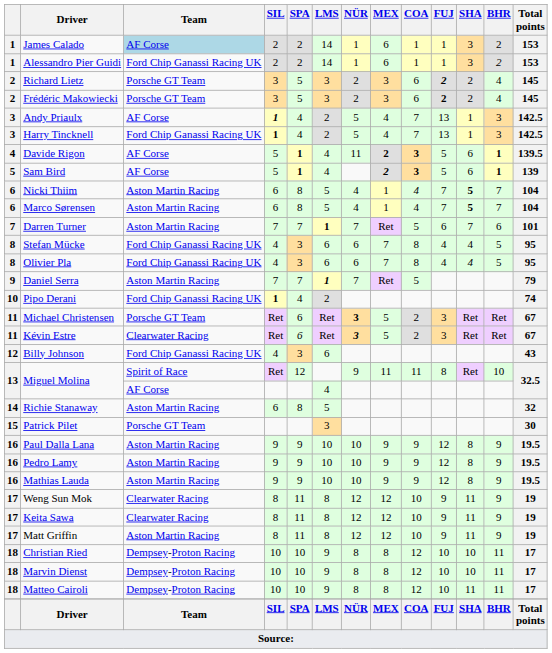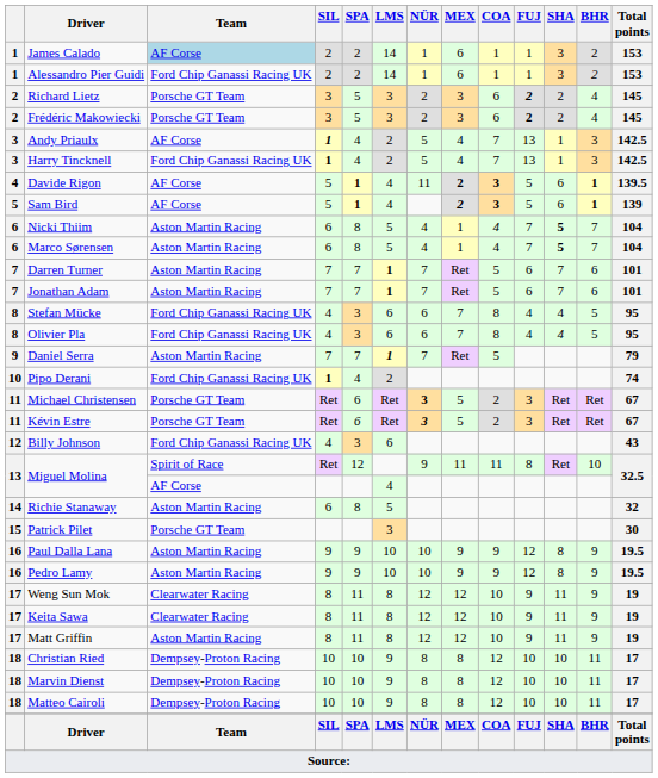 <table class="wikitable" style="font-size: 85%; text-align:center;">
 <tr valign="top">
 <th valign=middle></th>
 <th valign=middle>Driver</th>
 <th valign=middle>Team</th>
 <th><a href='#'>SIL</a><br></th>
 <th><a href='#'>SPA</a><br></th>
 <th><a href='#'>LMS</a><br></th>
 <th><a href='#'>NÜR</a><br></th>
 <th><a href='#'>MEX</a><br></th>
 <th><a href='#'>COA</a><br></th>
 <th><a href='#'>FUJ</a><br></th>
 <th><a href='#'>SHA</a><br></th>
 <th><a href='#'>BHR</a><br></th>
 <th valign=middle>Total<br>points</th>
 </tr>
 <tr>
 <th>1</th>
 <td align=left> <a href='#'>James Calado</a></td>
 <td align=left style="background: lightblue;"> <a href='#'>AF Corse</a></td>
 <td style="background:#DFDFDF;">2</td>
 <td style="background:#DFDFDF;">2</td>
 <td style="background:#DFFFDF;">14</td>
 <td style="background:#FFFFBF;">1</td>
 <td style="background:#DFFFDF;">6</td>
 <td style="background:#FFFFBF;">1</td>
 <td style="background:#FFFFBF;">1</td>
 <td style="background:#FFDF9F;">3</td>
 <td style="background:#DFDFDF;">2</td>
 <th>153</th>
 </tr>
 <tr>
 <th>1</th>
 <td align=left> <a href='#'>Alessandro Pier Guidi</a></td>
 <td align=left> <a href='#'>Ford Chip Ganassi Racing UK</a></td>
 <td style="background:#DFDFDF;">2</td>
 <td style="background:#DFDFDF;">2</td>
 <td style="background:#DFFFDF;">14</td>
 <td style="background:#FFFFBF;">1</td>
 <td style="background:#DFFFDF;">6</td>
 <td style="background:#FFFFBF;">1</td>
 <td style="background:#FFFFBF;">1</td>
 <td style="background:#FFDF9F;">3</td>
 <td style="background:#DFDFDF;"><em>2</em></td>
 <th>153</th>
 </tr>
 <tr>
 <th>2</th>
 <td align=left> <a href='#'>Richard Lietz</a></td>
 <td align=left> <a href='#'>Porsche GT Team</a></td>
 <td style="background:#FFDF9F;">3</td>
 <td style="background:#DFFFDF;">5</td>
 <td style="background:#FFDF9F;">3</td>
 <td style="background:#DFDFDF;">2</td>
 <td style="background:#FFDF9F;">3</td>
 <td style="background:#DFFFDF;">6</td>
 <td style="background:#DFDFDF;"><strong><em>2</em></strong></td>
 <td style="background:#DFDFDF;">2</td>
 <td style="background:#DFFFDF;">4</td>
 <th>145</th>
 </tr>
 <tr>
 <th>2</th>
 <td align=left> <a href='#'>Frédéric Makowiecki</a></td>
 <td align=left> <a href='#'>Porsche GT Team</a></td>
 <td style="background:#FFDF9F;">3</td>
 <td style="background:#DFFFDF;">5</td>
 <td style="background:#FFDF9F;">3</td>
 <td style="background:#DFDFDF;">2</td>
 <td style="background:#FFDF9F;">3</td>
 <td style="background:#DFFFDF;">6</td>
 <td style="background:#DFDFDF;"><strong>2</strong></td>
 <td style="background:#DFDFDF;">2</td>
 <td style="background:#DFFFDF;">4</td>
 <th>145</th>
 </tr>
 <tr>
 <th>3</th>
 <td align=left> <a href='#'>Andy Priaulx</a></td>
 <td align=left> <a href='#'>AF Corse</a></td>
 <td style="background:#FFFFBF;"><strong><em>1</em></strong></td>
 <td style="background:#DFFFDF;">4</td>
 <td style="background:#DFDFDF;">2</td>
 <td style="background:#DFFFDF;">5</td>
 <td style="background:#DFFFDF;">4</td>
 <td style="background:#DFFFDF;">7</td>
 <td style="background:#DFFFDF;">13</td>
 <td style="background:#FFFFBF;">1</td>
 <td style="background:#FFDF9F;">3</td>
 <th>142.5</th>
 </tr>
 <tr>
 <th>3</th>
 <td align=left> <a href='#'>Harry Tincknell</a></td>
 <td align=left> <a href='#'>Ford Chip Ganassi Racing UK</a></td>
 <td style="background:#FFFFBF;"><strong>1</strong></td>
 <td style="background:#DFFFDF;">4</td>
 <td style="background:#DFDFDF;">2</td>
 <td style="background:#DFFFDF;">5</td>
 <td style="background:#DFFFDF;">4</td>
 <td style="background:#DFFFDF;">7</td>
 <td style="background:#DFFFDF;">13</td>
 <td style="background:#FFFFBF;">1</td>
 <td style="background:#FFDF9F;">3</td>
 <th>142.5</th>
 </tr>
 <tr>
 <th>4</th>
 <td align=left> <a href='#'>Davide Rigon</a></td>
 <td align=left> <a href='#'>AF Corse</a></td>
 <td style="background:#DFFFDF;">5</td>
 <td style="background:#FFFFBF;"><strong>1</strong></td>
 <td style="background:#DFFFDF;">4</td>
 <td style="background:#DFFFDF;">11</td>
 <td style="background:#DFDFDF;"><strong>2</strong></td>
 <td style="background:#FFDF9F;"><strong>3</strong></td>
 <td style="background:#DFFFDF;">5</td>
 <td style="background:#DFFFDF;">6</td>
 <td style="background:#FFFFBF;"><strong>1</strong></td>
 <th>139.5</th>
 </tr>
 <tr>
 <th>5</th>
 <td align=left> <a href='#'>Sam Bird</a></td>
 <td align=left> <a href='#'>AF Corse</a></td>
 <td style="background:#DFFFDF;">5</td>
 <td style="background:#FFFFBF;"><strong>1</strong></td>
 <td style="background:#DFFFDF;">4</td>
 <td></td>
 <td style="background:#DFDFDF;"><strong><em>2</em></strong></td>
 <td style="background:#FFDF9F;"><strong>3</strong></td>
 <td style="background:#DFFFDF;">5</td>
 <td style="background:#DFFFDF;">6</td>
 <td style="background:#FFFFBF;"><strong>1</strong></td>
 <th>139</th>
 </tr>
 <tr>
 <th>6</th>
 <td align=left> <a href='#'>Nicki Thiim</a></td>
 <td align=left> <a href='#'>Aston Martin Racing</a></td>
 <td style="background:#DFFFDF;">6</td>
 <td style="background:#DFFFDF;">8</td>
 <td style="background:#DFFFDF;">5</td>
 <td style="background:#DFFFDF;">4</td>
 <td style="background:#FFFFBF;">1</td>
 <td style="background:#DFFFDF;"><em>4</em></td>
 <td style="background:#DFFFDF;">7</td>
 <td style="background:#DFFFDF;"><strong>5</strong></td>
 <td style="background:#DFFFDF;">7</td>
 <th>104</th>
 </tr>
 <tr>
 <th>6</th>
 <td align=left> <a href='#'>Marco Sørensen</a></td>
 <td align=left> <a href='#'>Aston Martin Racing</a></td>
 <td style="background:#DFFFDF;">6</td>
 <td style="background:#DFFFDF;">8</td>
 <td style="background:#DFFFDF;">5</td>
 <td style="background:#DFFFDF;">4</td>
 <td style="background:#FFFFBF;">1</td>
 <td style="background:#DFFFDF;">4</td>
 <td style="background:#DFFFDF;">7</td>
 <td style="background:#DFFFDF;"><strong>5</strong></td>
 <td style="background:#DFFFDF;">7</td>
 <th>104</th>
 </tr>
 <tr>
 <th>7</th>
 <td align=left> <a href='#'>Darren Turner</a></td>
 <td align=left> <a href='#'>Aston Martin Racing</a></td>
 <td style="background:#DFFFDF;">7</td>
 <td style="background:#DFFFDF;">7</td>
 <td style="background:#FFFFBF;"><strong>1</strong></td>
 <td style="background:#DFFFDF;">7</td>
 <td style="background:#EFCFFF;">Ret</td>
 <td style="background:#DFFFDF;">5</td>
 <td style="background:#DFFFDF;">6</td>
 <td style="background:#DFFFDF;">7</td>
 <td style="background:#DFFFDF;">6</td>
 <th>101</th>
 </tr>
 <tr>
+<th>7</th>
+<td align=left> <a href='#'>Jonathan Adam</a></td>
+<td align=left> <a href='#'>Aston Martin Racing</a></td>
+<td style="background:#DFFFDF;">7</td>
+<td style="background:#DFFFDF;">7</td>
+<td style="background:#FFFFBF;"><strong>1</strong></td>
+<td style="background:#DFFFDF;">7</td>
+<td style="background:#EFCFFF;">Ret</td>
+<td style="background:#DFFFDF;">5</td>
+<td style="background:#DFFFDF;">6</td>
+<td style="background:#DFFFDF;">7</td>
+<td style="background:#DFFFDF;">6</td>
+<th>101</th>
+</tr>
+<tr>
 <th>8</th>
 <td align=left> <a href='#'>Stefan Mücke</a></td>
 <td align=left> <a href='#'>Ford Chip Ganassi Racing UK</a></td>
 <td style="background:#DFFFDF;">4</td>
 <td style="background:#FFDF9F;">3</td>
 <td style="background:#DFFFDF;">6</td>
 <td style="background:#DFFFDF;">6</td>
 <td style="background:#DFFFDF;">7</td>
 <td style="background:#DFFFDF;">8</td>
 <td style="background:#DFFFDF;">4</td>
 <td style="background:#DFFFDF;">4</td>
 <td style="background:#DFFFDF;">5</td>
 <th>95</th>
 </tr>
 <tr>
 <th>8</th>
 <td align=left> <a href='#'>Olivier Pla</a></td>
 <td align=left> <a href='#'>Ford Chip Ganassi Racing UK</a></td>
 <td style="background:#DFFFDF;">4</td>
 <td style="background:#FFDF9F;">3</td>
 <td style="background:#DFFFDF;">6</td>
 <td style="background:#DFFFDF;">6</td>
 <td style="background:#DFFFDF;">7</td>
 <td style="background:#DFFFDF;">8</td>
 <td style="background:#DFFFDF;">4</td>
 <td style="background:#DFFFDF;"><em>4</em></td>
 <td style="background:#DFFFDF;">5</td>
 <th>95</th>
 </tr>
 <tr>
 <th>9</th>
 <td align=left> <a href='#'>Daniel Serra</a></td>
 <td align=left> <a href='#'>Aston Martin Racing</a></td>
 <td style="background:#DFFFDF;">7</td>
 <td style="background:#DFFFDF;">7</td>
 <td style="background:#FFFFBF;"><strong><em>1</em></strong></td>
 <td style="background:#DFFFDF;">7</td>
 <td style="background:#EFCFFF;">Ret</td>
 <td style="background:#DFFFDF;">5</td>
 <td></td>
 <td></td>
 <td></td>
 <th>79</th>
 </tr>
 <tr>
 <th>10</th>
 <td align=left> <a href='#'>Pipo Derani</a></td>
 <td align=left> <a href='#'>Ford Chip Ganassi Racing UK</a></td>
 <td style="background:#FFFFBF;"><strong>1</strong></td>
 <td style="background:#DFFFDF;">4</td>
 <td style="background:#DFDFDF;">2</td>
 <td></td>
 <td></td>
 <td></td>
 <td></td>
 <td></td>
 <td></td>
 <th>74</th>
 </tr>
 <tr>
 <th>11</th>
 <td align=left> <a href='#'>Michael Christensen</a></td>
 <td align=left> <a href='#'>Porsche GT Team</a></td>
 <td style="background:#EFCFFF;">Ret</td>
 <td style="background:#DFFFDF;">6</td>
 <td style="background:#EFCFFF;">Ret</td>
 <td style="background:#FFDF9F;"><strong>3</strong></td>
 <td style="background:#DFFFDF;">5</td>
 <td style="background:#DFDFDF;">2</td>
 <td style="background:#FFDF9F;">3</td>
 <td style="background:#EFCFFF;">Ret</td>
 <td style="background:#EFCFFF;">Ret</td>
 <th>67</th>
 </tr>
 <tr>
 <th>11</th>
 <td align=left> <a href='#'>Kévin Estre</a></td>
-<td align=left> <a href='#'>Clearwater Racing</a></td>
+<td align=left> <a href='#'>Porsche GT Team</a></td>
 <td style="background:#EFCFFF;">Ret</td>
 <td style="background:#DFFFDF;"><em>6</em></td>
 <td style="background:#EFCFFF;">Ret</td>
 <td style="background:#FFDF9F;"><strong><em>3</em></strong></td>
 <td style="background:#DFFFDF;">5</td>
 <td style="background:#DFDFDF;">2</td>
 <td style="background:#FFDF9F;">3</td>
 <td style="background:#EFCFFF;">Ret</td>
 <td style="background:#EFCFFF;">Ret</td>
 <th>67</th>
 </tr>
 <tr>
 <th>12</th>
 <td align=left> <a href='#'>Billy Johnson</a></td>
 <td align=left> <a href='#'>Ford Chip Ganassi Racing UK</a></td>
 <td style="background:#DFFFDF;">4</td>
 <td style="background:#FFDF9F;">3</td>
 <td style="background:#DFFFDF;">6</td>
 <td></td>
 <td></td>
 <td></td>
 <td></td>
 <td></td>
 <td></td>
 <th>43</th>
 </tr>
 <tr>
 <th rowspan=2>13</th>
 <td align=left rowspan=2> <a href='#'>Miguel Molina</a></td>
 <td align=left> <a href='#'>Spirit of Race</a></td>
 <td style="background:#EFCFFF;">Ret</td>
 <td style="background:#DFFFDF;">12</td>
 <td></td>
 <td style="background:#DFFFDF;">9</td>
 <td style="background:#DFFFDF;">11</td>
 <td style="background:#DFFFDF;">11</td>
 <td style="background:#DFFFDF;">8</td>
 <td style="background:#EFCFFF;">Ret</td>
 <td style="background:#DFFFDF;">10</td>
 <th rowspan="2">32.5</th>
 </tr>
 <tr>
 <td align=left> <a href='#'>AF Corse</a></td>
 <td></td>
 <td></td>
 <td style="background:#DFFFDF;">4</td>
 <td></td>
 <td></td>
 <td></td>
 <td></td>
 <td></td>
 <td></td>
 </tr>
 <tr>
 <th>14</th>
 <td align=left> <a href='#'>Richie Stanaway</a></td>
 <td align=left> <a href='#'>Aston Martin Racing</a></td>
 <td style="background:#DFFFDF;">6</td>
 <td style="background:#DFFFDF;">8</td>
 <td style="background:#DFFFDF;">5</td>
 <td></td>
 <td></td>
 <td></td>
 <td></td>
 <td></td>
 <td></td>
 <th>32</th>
 </tr>
 <tr>
 <th>15</th>
 <td align=left> <a href='#'>Patrick Pilet</a></td>
 <td align=left> <a href='#'>Porsche GT Team</a></td>
 <td></td>
 <td></td>
 <td style="background:#FFDF9F;">3</td>
 <td></td>
 <td></td>
 <td></td>
 <td></td>
 <td></td>
 <td></td>
 <th>30</th>
 </tr>
 <tr>
 <th>16</th>
 <td align=left> <a href='#'>Paul Dalla Lana</a></td>
 <td align=left> <a href='#'>Aston Martin Racing</a></td>
 <td style="background:#DFFFDF;">9</td>
 <td style="background:#DFFFDF;">9</td>
 <td style="background:#DFFFDF;">10</td>
 <td style="background:#DFFFDF;">10</td>
 <td style="background:#DFFFDF;">9</td>
 <td style="background:#DFFFDF;">9</td>
 <td style="background:#DFFFDF;">12</td>
 <td style="background:#DFFFDF;">8</td>
 <td style="background:#DFFFDF;">9</td>
 <th>19.5</th>
 </tr>
 <tr>
 <th>16</th>
 <td align=left> <a href='#'>Pedro Lamy</a></td>
 <td align=left> <a href='#'>Aston Martin Racing</a></td>
 <td style="background:#DFFFDF;">9</td>
 <td style="background:#DFFFDF;">9</td>
 <td style="background:#DFFFDF;">10</td>
 <td style="background:#DFFFDF;">10</td>
 <td style="background:#DFFFDF;">9</td>
 <td style="background:#DFFFDF;">9</td>
 <td style="background:#DFFFDF;">12</td>
 <td style="background:#DFFFDF;">8</td>
 <td style="background:#DFFFDF;">9</td>
 <th>19.5</th>
 </tr>
 <tr>
-<th>16</th>
-<td align=left> <a href='#'>Mathias Lauda</a></td>
-<td align=left> <a href='#'>Aston Martin Racing</a></td>
-<td style="background:#DFFFDF;">9</td>
-<td style="background:#DFFFDF;">9</td>
-<td style="background:#DFFFDF;">10</td>
-<td style="background:#DFFFDF;">10</td>
-<td style="background:#DFFFDF;">9</td>
-<td style="background:#DFFFDF;">9</td>
-<td style="background:#DFFFDF;">12</td>
-<td style="background:#DFFFDF;">8</td>
-<td style="background:#DFFFDF;">9</td>
-<th>19.5</th>
-</tr>
-<tr>
 <th>17</th>
 <td align=left> Weng Sun Mok</td>
 <td align=left> <a href='#'>Clearwater Racing</a></td>
 <td style="background:#DFFFDF;">8</td>
 <td style="background:#DFFFDF;">11</td>
 <td style="background:#DFFFDF;">8</td>
 <td style="background:#DFFFDF;">12</td>
 <td style="background:#DFFFDF;">12</td>
 <td style="background:#DFFFDF;">10</td>
 <td style="background:#DFFFDF;">9</td>
 <td style="background:#DFFFDF;">11</td>
 <td style="background:#DFFFDF;">9</td>
 <th>19</th>
 </tr>
 <tr>
 <th>17</th>
 <td align=left> <a href='#'>Keita Sawa</a></td>
 <td align=left> <a href='#'>Clearwater Racing</a></td>
 <td style="background:#DFFFDF;">8</td>
 <td style="background:#DFFFDF;">11</td>
 <td style="background:#DFFFDF;">8</td>
 <td style="background:#DFFFDF;">12</td>
 <td style="background:#DFFFDF;">12</td>
 <td style="background:#DFFFDF;">10</td>
 <td style="background:#DFFFDF;">9</td>
 <td style="background:#DFFFDF;">11</td>
 <td style="background:#DFFFDF;">9</td>
 <th>19</th>
 </tr>
 <tr>
 <th>17</th>
 <td align=left> Matt Griffin</td>
 <td align=left> <a href='#'>Aston Martin Racing</a></td>
 <td style="background:#DFFFDF;">8</td>
 <td style="background:#DFFFDF;">11</td>
 <td style="background:#DFFFDF;">8</td>
 <td style="background:#DFFFDF;">12</td>
 <td style="background:#DFFFDF;">12</td>
 <td style="background:#DFFFDF;">10</td>
 <td style="background:#DFFFDF;">9</td>
 <td style="background:#DFFFDF;">11</td>
 <td style="background:#DFFFDF;">9</td>
 <th>19</th>
 </tr>
 <tr>
 <th>18</th>
 <td align=left> <a href='#'>Christian Ried</a></td>
 <td align=left> <a href='#'>Dempsey</a>-<a href='#'>Proton Racing</a></td>
 <td style="background:#DFFFDF;">10</td>
 <td style="background:#DFFFDF;">10</td>
 <td style="background:#DFFFDF;">9</td>
 <td style="background:#DFFFDF;">8</td>
 <td style="background:#DFFFDF;">8</td>
 <td style="background:#DFFFDF;">12</td>
 <td style="background:#DFFFDF;">10</td>
 <td style="background:#DFFFDF;">10</td>
 <td style="background:#DFFFDF;">11</td>
 <th>17</th>
 </tr>
 <tr>
 <th>18</th>
 <td align=left> <a href='#'>Marvin Dienst</a></td>
 <td align=left> <a href='#'>Dempsey</a>-<a href='#'>Proton Racing</a></td>
 <td style="background:#DFFFDF;">10</td>
 <td style="background:#DFFFDF;">10</td>
 <td style="background:#DFFFDF;">9</td>
 <td style="background:#DFFFDF;">8</td>
 <td style="background:#DFFFDF;">8</td>
 <td style="background:#DFFFDF;">12</td>
 <td style="background:#DFFFDF;">10</td>
 <td style="background:#DFFFDF;">10</td>
 <td style="background:#DFFFDF;">11</td>
 <th>17</th>
 </tr>
 <tr>
 <th>18</th>
 <td align=left> <a href='#'>Matteo Cairoli</a></td>
 <td align=left> <a href='#'>Dempsey</a>-<a href='#'>Proton Racing</a></td>
 <td style="background:#DFFFDF;">10</td>
 <td style="background:#DFFFDF;">10</td>
 <td style="background:#DFFFDF;">9</td>
 <td style="background:#DFFFDF;">8</td>
 <td style="background:#DFFFDF;">8</td>
 <td style="background:#DFFFDF;">12</td>
 <td style="background:#DFFFDF;">10</td>
-<td style="background:#DFFFDF;">11</td>
+<td style="background:#DFFFDF;">10</td>
 <td style="background:#DFFFDF;">11</td>
 <th>17</th>
 </tr>
 <tr>
 </tr>
 <tr valign="top">
 <th valign=middle></th>
 <th valign=middle>Driver</th>
 <th valign=middle>Team</th>
 <th><a href='#'>SIL</a><br></th>
 <th><a href='#'>SPA</a><br></th>
 <th><a href='#'>LMS</a><br></th>
 <th><a href='#'>NÜR</a><br></th>
 <th><a href='#'>MEX</a><br></th>
 <th><a href='#'>COA</a><br></th>
 <th><a href='#'>FUJ</a><br></th>
 <th><a href='#'>SHA</a><br></th>
 <th><a href='#'>BHR</a><br></th>
 <th valign=middle>Total<br>points</th>
 </tr>
 <tr class="sortbottom">
 <td colspan="13" style="background-color:#EAECF0;text-align:center"><strong>Source:</strong></td>
 </tr>
 </table>
